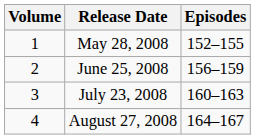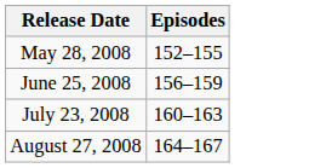 <table class="wikitable" style="text-align:center;">
 <tr>
-<th>Volume</th>
 <th>Release Date</th>
 <th>Episodes</th>
 </tr>
 <tr>
-<td>1</td>
 <td>May 28, 2008</td>
 <td>152–155</td>
 </tr>
 <tr>
-<td>2</td>
 <td>June 25, 2008</td>
 <td>156–159</td>
 </tr>
 <tr>
-<td>3</td>
 <td>July 23, 2008</td>
 <td>160–163</td>
 </tr>
 <tr>
-<td>4</td>
 <td>August 27, 2008</td>
 <td>164–167</td>
 </tr>
 </table>
